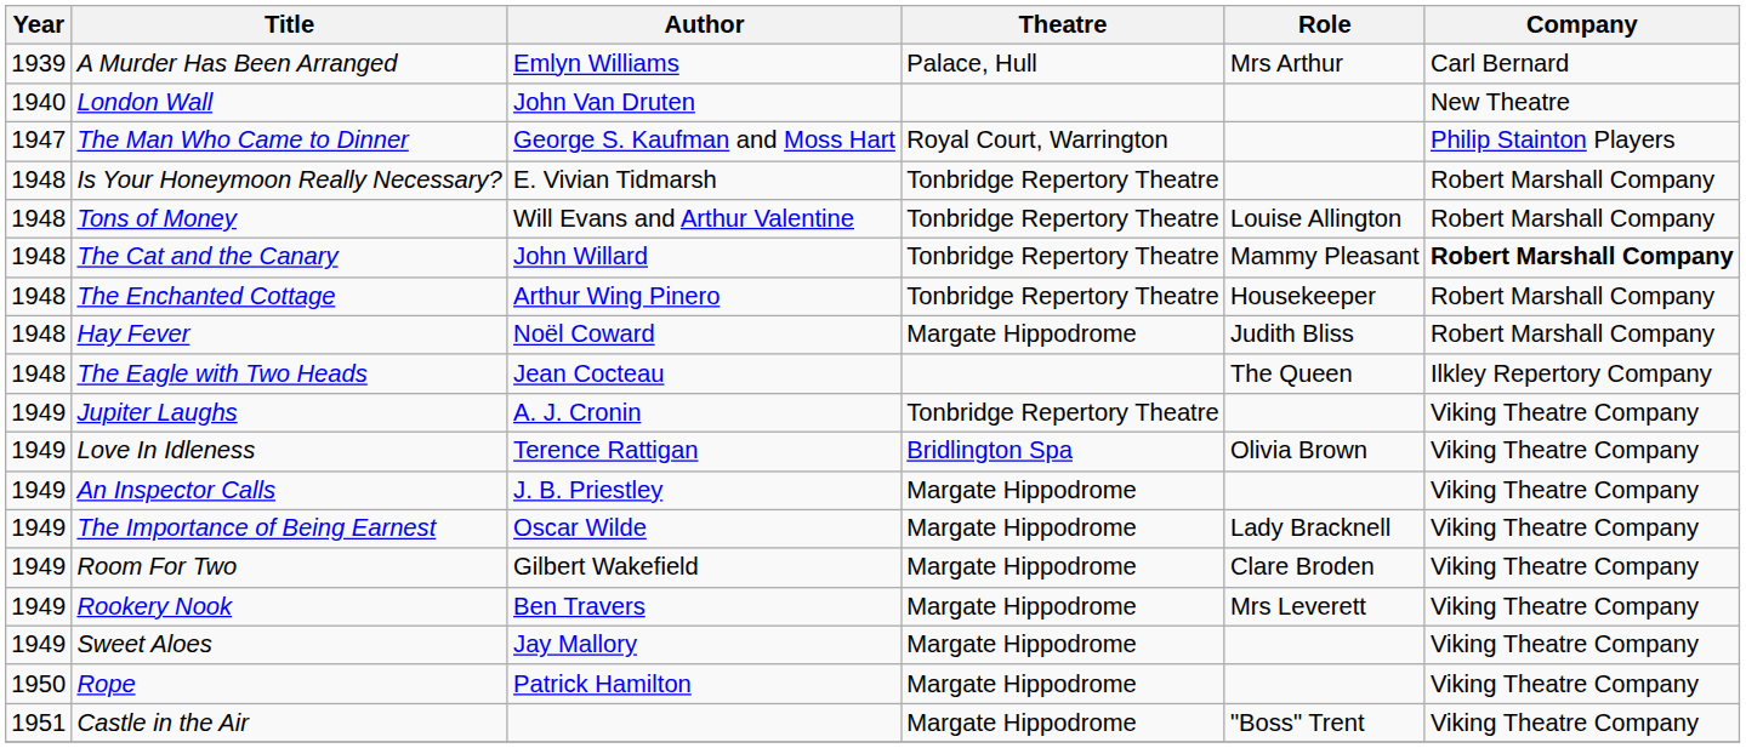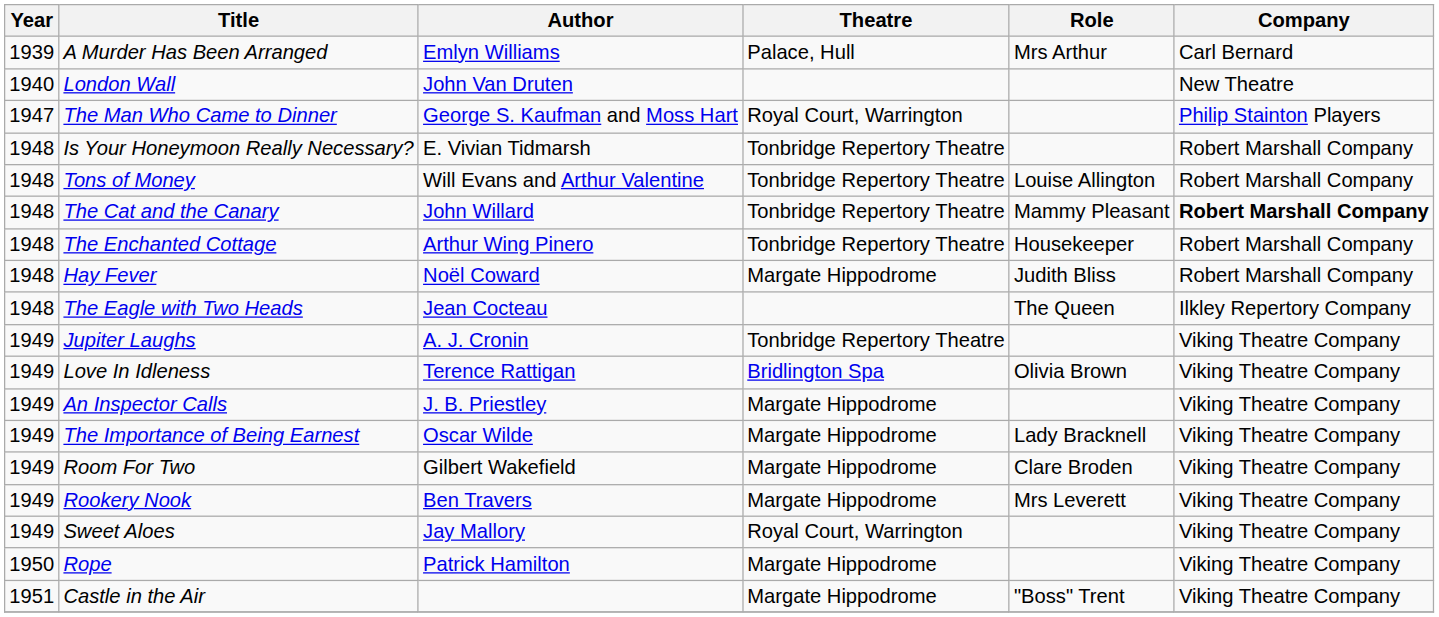 <table class="wikitable sortable">
 <tr>
 <th>Year</th>
 <th>Title</th>
 <th>Author</th>
 <th>Theatre</th>
 <th>Role</th>
 <th>Company</th>
 </tr>
 <tr>
 <td>1939</td>
 <td><em>A Murder Has Been Arranged</em></td>
 <td><a href='#'>Emlyn Williams</a></td>
 <td>Palace, Hull</td>
 <td>Mrs Arthur</td>
 <td>Carl Bernard </td>
 </tr>
 <tr>
 <td>1940</td>
 <td><em><a href='#'>London Wall</a></em></td>
 <td><a href='#'>John Van Druten</a></td>
 <td></td>
 <td></td>
 <td>New Theatre </td>
 </tr>
 <tr>
 <td>1947</td>
 <td><em><a href='#'>The Man Who Came to Dinner</a></em></td>
 <td><a href='#'>George S. Kaufman</a> and <a href='#'>Moss Hart</a></td>
 <td>Royal Court, Warrington</td>
 <td></td>
 <td><a href='#'>Philip Stainton</a> Players </td>
 </tr>
 <tr>
 <td>1948</td>
 <td><em>Is Your Honeymoon Really Necessary?</em></td>
 <td>E. Vivian Tidmarsh</td>
 <td>Tonbridge Repertory Theatre</td>
 <td></td>
 <td>Robert Marshall Company </td>
 </tr>
 <tr>
 <td>1948</td>
 <td><em><a href='#'>Tons of Money</a></em></td>
 <td>Will Evans and <a href='#'>Arthur Valentine</a></td>
 <td>Tonbridge Repertory Theatre</td>
 <td>Louise Allington</td>
 <td>Robert Marshall Company </td>
 </tr>
 <tr>
 <td>1948</td>
 <td><em><a href='#'>The Cat and the Canary</a></em></td>
 <td><a href='#'>John Willard</a></td>
 <td>Tonbridge Repertory Theatre</td>
 <td>Mammy Pleasant</td>
 <td><strong>Robert Marshall Company </strong></td>
 </tr>
 <tr>
 <td>1948</td>
 <td><em><a href='#'>The Enchanted Cottage</a></em></td>
 <td><a href='#'>Arthur Wing Pinero</a></td>
 <td>Tonbridge Repertory Theatre</td>
 <td>Housekeeper</td>
 <td>Robert Marshall Company </td>
 </tr>
 <tr>
 <td>1948</td>
 <td><em><a href='#'>Hay Fever</a></em></td>
 <td><a href='#'>Noël Coward</a></td>
 <td>Margate Hippodrome</td>
 <td>Judith Bliss</td>
 <td>Robert Marshall Company </td>
 </tr>
 <tr>
 <td>1948</td>
 <td><em><a href='#'>The Eagle with Two Heads</a></em></td>
 <td><a href='#'>Jean Cocteau</a></td>
 <td></td>
 <td>The Queen</td>
 <td>Ilkley Repertory Company </td>
 </tr>
 <tr>
 <td>1949</td>
 <td><em><a href='#'>Jupiter Laughs</a></em></td>
 <td><a href='#'>A. J. Cronin</a></td>
 <td>Tonbridge Repertory Theatre</td>
 <td></td>
 <td>Viking Theatre Company </td>
 </tr>
 <tr>
 <td>1949</td>
 <td><em>Love In Idleness</em></td>
 <td><a href='#'>Terence Rattigan</a></td>
 <td><a href='#'>Bridlington Spa</a></td>
 <td>Olivia Brown</td>
 <td>Viking Theatre Company </td>
 </tr>
 <tr>
 <td>1949</td>
 <td><em><a href='#'>An Inspector Calls</a></em></td>
 <td><a href='#'>J. B. Priestley</a></td>
 <td>Margate Hippodrome</td>
 <td></td>
 <td>Viking Theatre Company </td>
 </tr>
 <tr>
 <td>1949</td>
 <td><em><a href='#'>The Importance of Being Earnest</a></em></td>
 <td><a href='#'>Oscar Wilde</a></td>
 <td>Margate Hippodrome</td>
 <td>Lady Bracknell</td>
 <td>Viking Theatre Company </td>
 </tr>
 <tr>
 <td>1949</td>
 <td><em>Room For Two</em></td>
 <td>Gilbert Wakefield</td>
 <td>Margate Hippodrome</td>
 <td>Clare Broden</td>
 <td>Viking Theatre Company </td>
 </tr>
 <tr>
 <td>1949</td>
 <td><em><a href='#'>Rookery Nook</a></em></td>
 <td><a href='#'>Ben Travers</a></td>
 <td>Margate Hippodrome</td>
 <td>Mrs Leverett</td>
 <td>Viking Theatre Company </td>
 </tr>
 <tr>
 <td>1949</td>
 <td><em>Sweet Aloes</em></td>
 <td><a href='#'>Jay Mallory</a></td>
-<td>Margate Hippodrome</td>
+<td>Royal Court, Warrington</td>
 <td></td>
 <td>Viking Theatre Company </td>
 </tr>
 <tr>
 <td>1950</td>
 <td><em><a href='#'>Rope</a></em></td>
 <td><a href='#'>Patrick Hamilton</a></td>
 <td>Margate Hippodrome</td>
 <td></td>
 <td>Viking Theatre Company </td>
 </tr>
 <tr>
 <td>1951</td>
 <td><em>Castle in the Air</em></td>
 <td></td>
 <td>Margate Hippodrome</td>
 <td>"Boss" Trent</td>
 <td>Viking Theatre Company </td>
 </tr>
 <tr>
 </tr>
 </table>
